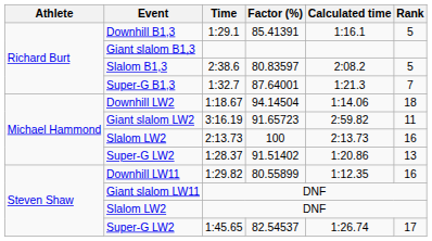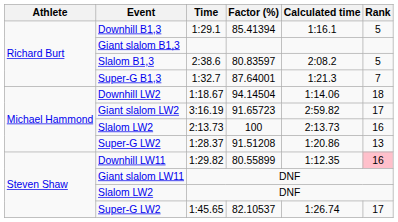 <table class="wikitable" style="font-size:90%">
 <tr>
 <th>Athlete</th>
 <th>Event</th>
 <th>Time</th>
 <th>Factor (%)</th>
 <th>Calculated time</th>
 <th>Rank</th>
 </tr>
 <tr>
 <td rowspan=4><a href='#'>Richard Burt</a></td>
 <td><a href='#'>Downhill B1,3</a></td>
 <td align=center>1:29.1</td>
-<td align=center>85.41391</td>
+<td align=center>85.41394</td>
 <td align=center>1:16.1</td>
 <td align=center>5</td>
 </tr>
 <tr>
 <td><a href='#'>Giant slalom B1,3</a></td>
 <td align=center></td>
 <td align=center></td>
 <td align=center></td>
 <td align=center></td>
 </tr>
 <tr>
 <td><a href='#'>Slalom B1,3</a></td>
 <td align=center>2:38.6</td>
 <td align=center>80.83597</td>
 <td align=center>2:08.2</td>
 <td align=center>5</td>
 </tr>
 <tr>
 <td><a href='#'>Super-G B1,3</a></td>
 <td align=center>1:32.7</td>
 <td align=center>87.64001</td>
 <td align=center>1:21.3</td>
 <td align=center>7</td>
 </tr>
 <tr>
 <td rowspan=4><a href='#'>Michael Hammond</a></td>
 <td><a href='#'>Downhill LW2</a></td>
 <td align=center>1:18.67</td>
 <td align=center>94.14504</td>
 <td align=center>1:14.06</td>
 <td align=center>18</td>
 </tr>
 <tr>
 <td><a href='#'>Giant slalom LW2</a></td>
 <td align=center>3:16.19</td>
 <td align=center>91.65723</td>
 <td align=center>2:59.82</td>
-<td align=center>11</td>
+<td align=center>17</td>
 </tr>
 <tr>
 <td><a href='#'>Slalom LW2</a></td>
 <td align=center>2:13.73</td>
 <td align=center>100</td>
 <td align=center>2:13.73</td>
 <td align=center>16</td>
 </tr>
 <tr>
 <td><a href='#'>Super-G LW2</a></td>
 <td align=center>1:28.37</td>
-<td align=center>91.51402</td>
+<td align=center>91.51208</td>
 <td align=center>1:20.86</td>
 <td align=center>13</td>
 </tr>
 <tr>
 <td rowspan=4><a href='#'>Steven Shaw</a></td>
 <td><a href='#'>Downhill LW11</a></td>
 <td align=center>1:29.82</td>
 <td align=center>80.55899</td>
 <td align=center>1:12.35</td>
-<td align=center>16</td>
+<td align=center style="background: pink;">16</td>
 </tr>
 <tr>
 <td><a href='#'>Giant slalom LW11</a></td>
 <td align=center colspan=4>DNF</td>
 </tr>
 <tr>
 <td><a href='#'>Slalom LW2</a></td>
 <td align=center colspan=4>DNF</td>
 </tr>
 <tr>
 <td><a href='#'>Super-G LW2</a></td>
 <td align=center>1:45.65</td>
-<td align=center>82.54537</td>
+<td align=center>82.10537</td>
 <td align=center>1:26.74</td>
 <td align=center>17</td>
 </tr>
 </table>
